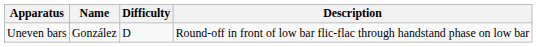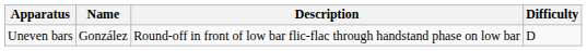 <table class="wikitable">
 <tr>
 <th>Apparatus</th>
 <th>Name</th>
+<th>Description</th>
 <th>Difficulty</th>
-<th>Description</th>
 </tr>
 <tr>
 <td>Uneven bars</td>
 <td>González</td>
+<td>Round-off in front of low bar flic-flac through handstand phase on low bar</td>
 <td>D</td>
-<td>Round-off in front of low bar flic-flac through handstand phase on low bar</td>
 </tr>
 </table>
